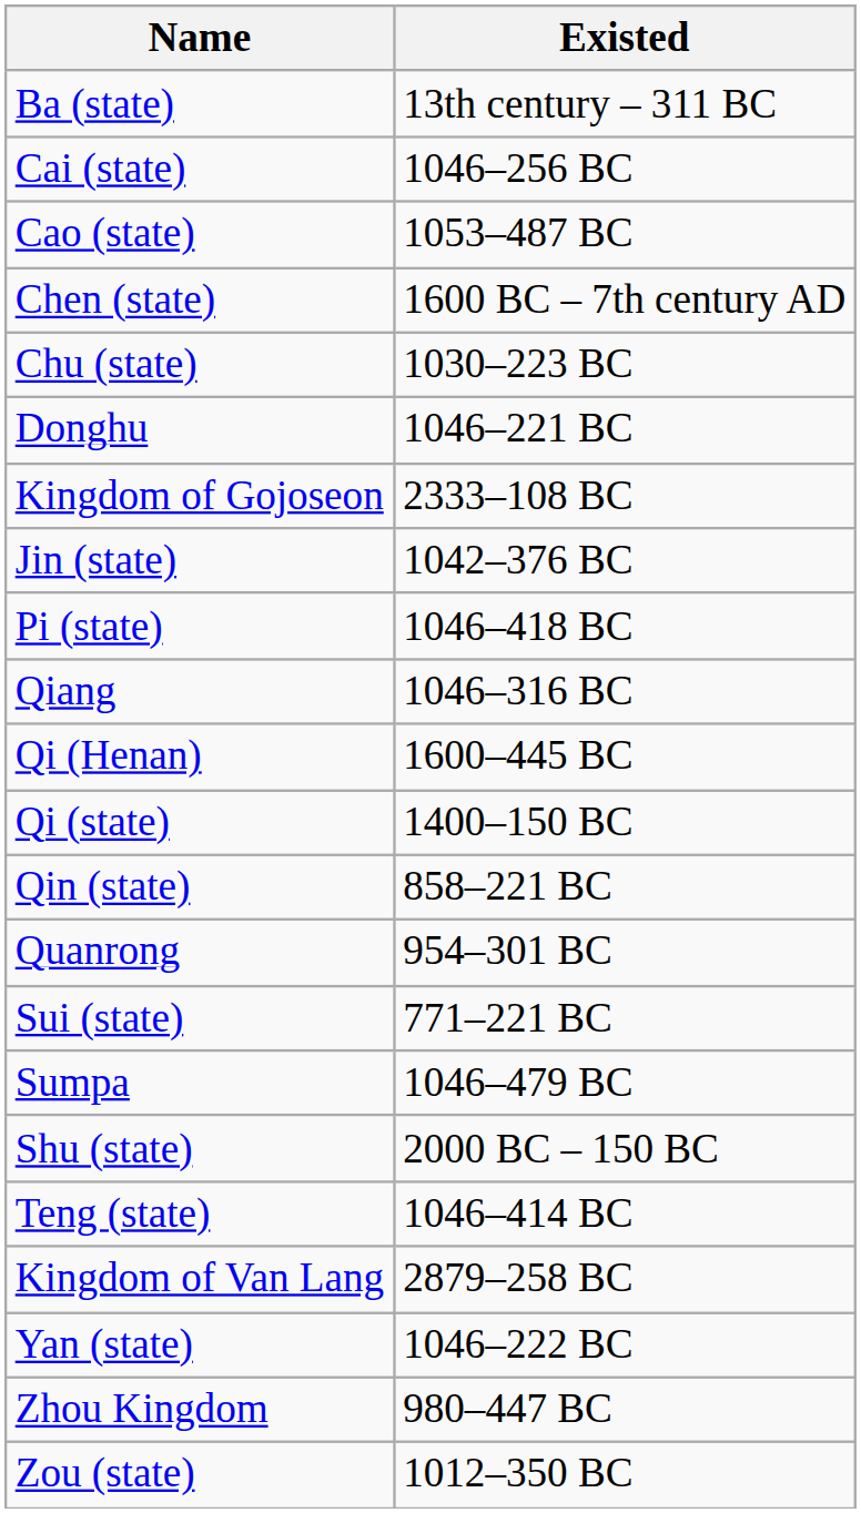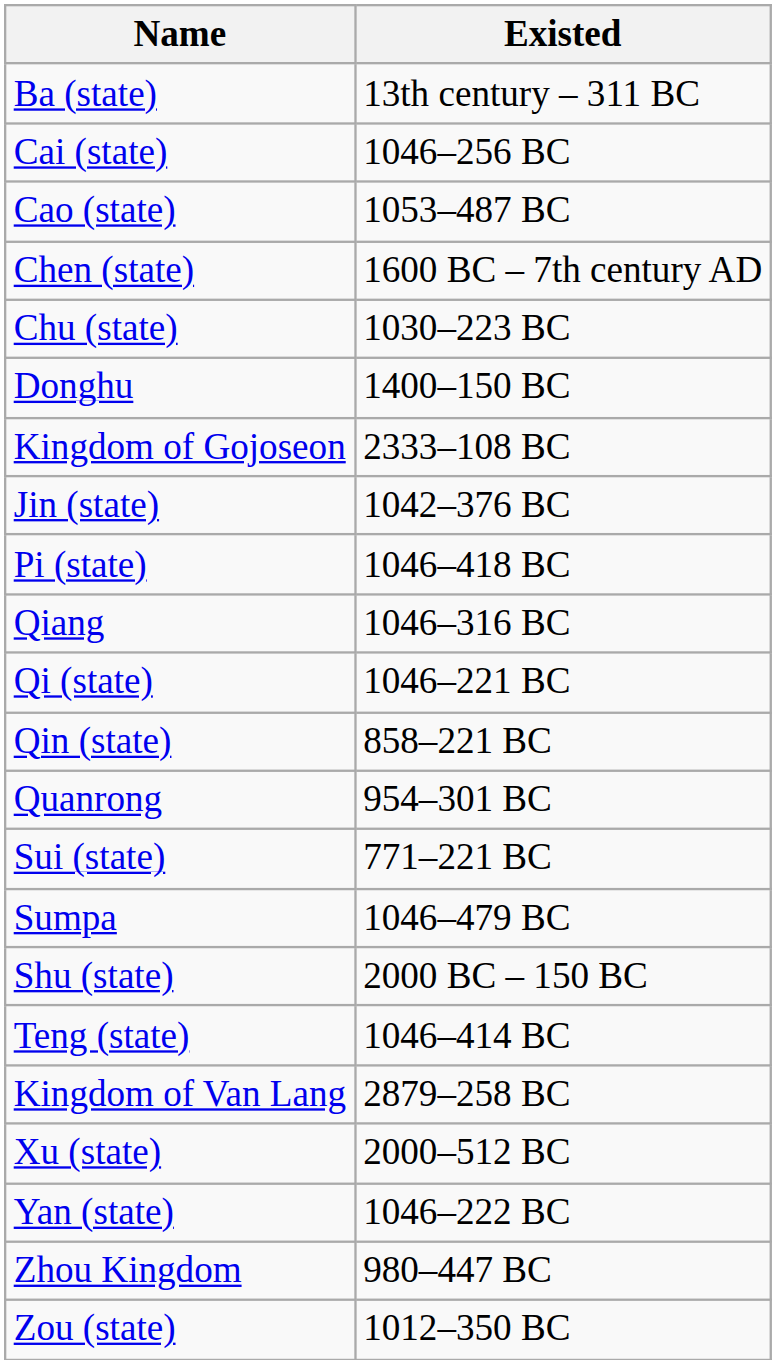 <table class=wikitable border="1">
 <tr>
 <th>Name</th>
 <th>Existed</th>
 </tr>
 <tr>
 <td><a href='#'>Ba (state)</a></td>
 <td>13th century – 311 BC</td>
 </tr>
 <tr>
 <td><a href='#'>Cai (state)</a></td>
 <td>1046–256 BC</td>
 </tr>
 <tr>
 <td><a href='#'>Cao (state)</a></td>
 <td>1053–487 BC</td>
 </tr>
 <tr>
 <td><a href='#'>Chen (state)</a></td>
 <td>1600 BC – 7th century AD</td>
 </tr>
 <tr>
 <td><a href='#'>Chu (state)</a></td>
 <td>1030–223 BC</td>
 </tr>
 <tr>
 <td><a href='#'>Donghu</a></td>
-<td>1046–221 BC</td>
+<td>1400–150 BC</td>
 </tr>
 <tr>
 <td><a href='#'>Kingdom of Gojoseon</a></td>
 <td>2333–108 BC</td>
 </tr>
 <tr>
 <td><a href='#'>Jin (state)</a></td>
 <td>1042–376 BC</td>
 </tr>
 <tr>
 <td><a href='#'>Pi (state)</a></td>
 <td>1046–418 BC</td>
 </tr>
 <tr>
 <td><a href='#'>Qiang</a></td>
 <td>1046–316 BC</td>
 </tr>
 <tr>
-<td><a href='#'>Qi (Henan)</a></td>
-<td>1600–445 BC</td>
-</tr>
-<tr>
 <td><a href='#'>Qi (state)</a></td>
-<td>1400–150 BC</td>
+<td>1046–221 BC</td>
 </tr>
 <tr>
 <td><a href='#'>Qin (state)</a></td>
 <td>858–221 BC</td>
 </tr>
 <tr>
 <td><a href='#'>Quanrong</a></td>
 <td>954–301 BC</td>
 </tr>
 <tr>
 <td><a href='#'>Sui (state)</a></td>
 <td>771–221 BC</td>
 </tr>
 <tr>
 <td><a href='#'>Sumpa</a></td>
 <td>1046–479 BC</td>
 </tr>
 <tr>
 <td><a href='#'>Shu (state)</a></td>
 <td>2000 BC – 150 BC</td>
 </tr>
 <tr>
 <td><a href='#'>Teng (state)</a></td>
 <td>1046–414 BC</td>
 </tr>
 <tr>
 <td><a href='#'>Kingdom of Van Lang</a></td>
 <td>2879–258 BC</td>
 </tr>
 <tr>
+<td><a href='#'>Xu (state)</a></td>
+<td>2000–512 BC</td>
+</tr>
+<tr>
 <td><a href='#'>Yan (state)</a></td>
 <td>1046–222 BC</td>
 </tr>
 <tr>
 <td><a href='#'>Zhou Kingdom</a></td>
 <td>980–447 BC</td>
 </tr>
 <tr>
 <td><a href='#'>Zou (state)</a></td>
 <td>1012–350 BC</td>
 </tr>
 <tr>
 </tr>
 </table>
